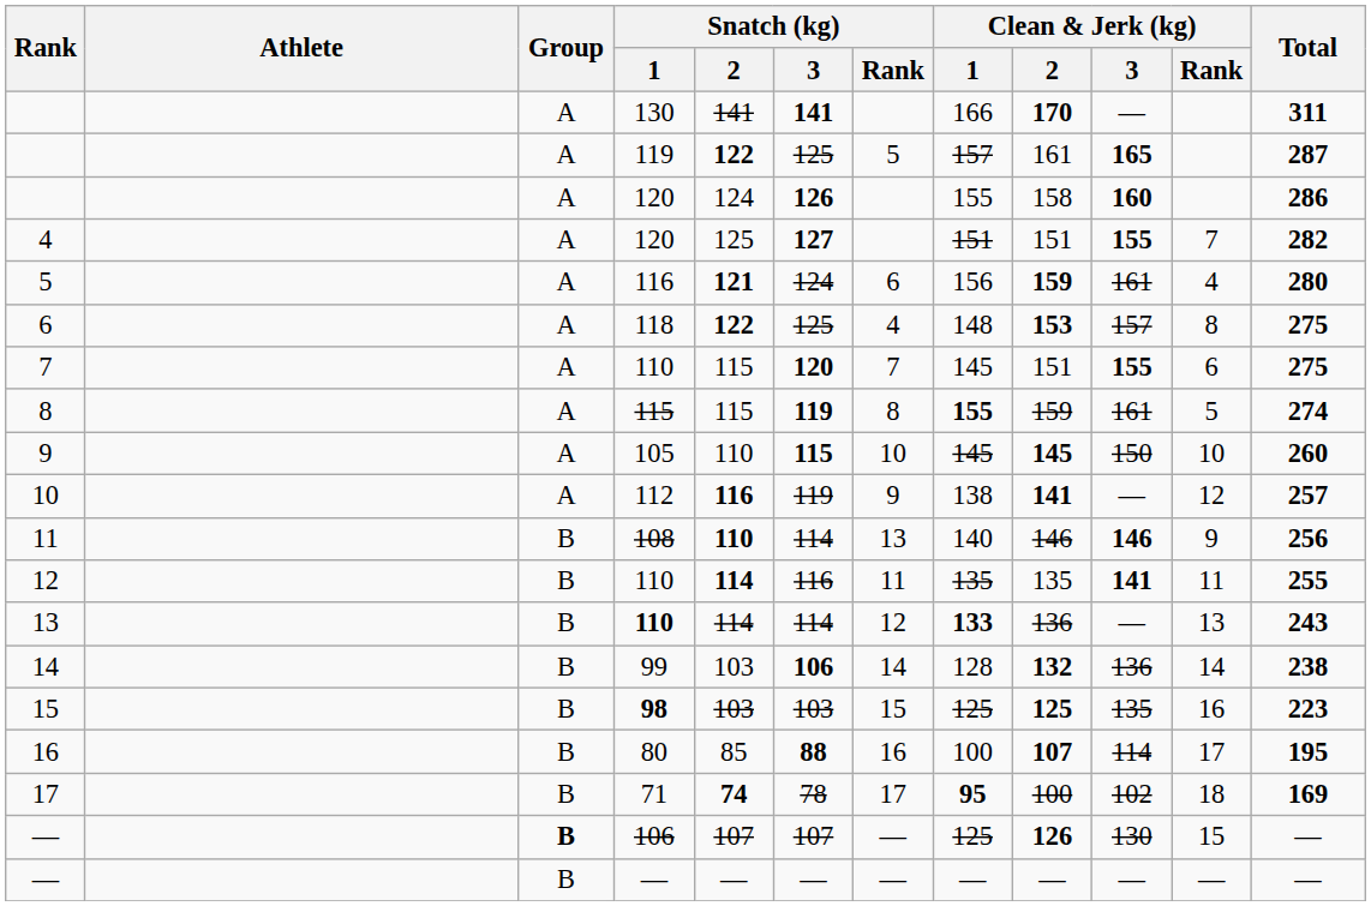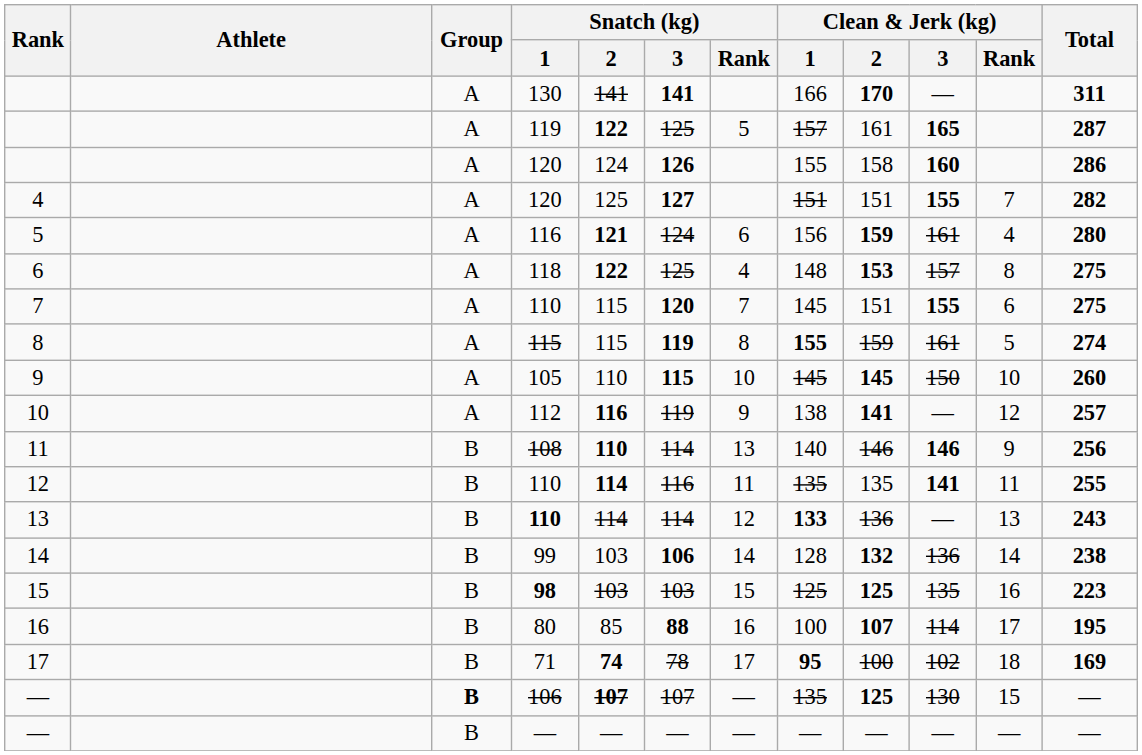 <table class = "wikitable" style="text-align:center;">
 <tr>
 <th rowspan=2 width=40>Rank</th>
 <th rowspan=2 width=250>Athlete</th>
 <th rowspan=2 width=50>Group</th>
 <th colspan=4>Snatch (kg)</th>
 <th colspan=4>Clean & Jerk (kg)</th>
 <th rowspan=2 width=60>Total</th>
 </tr>
 <tr>
 <th width=40>1</th>
 <th width=40>2</th>
 <th width=40>3</th>
 <th width=40>Rank</th>
 <th width=40>1</th>
 <th width=40>2</th>
 <th width=40>3</th>
 <th width=40>Rank</th>
 </tr>
 <tr>
 <td></td>
 <td align=left></td>
 <td>A</td>
 <td>130</td>
 <td><s>141</s></td>
 <td><strong>141</strong></td>
 <td></td>
 <td>166</td>
 <td><strong>170</strong></td>
 <td>—</td>
 <td></td>
 <td><strong>311</strong></td>
 </tr>
 <tr>
 <td></td>
 <td align=left></td>
 <td>A</td>
 <td>119</td>
 <td><strong>122</strong></td>
 <td><s>125</s></td>
 <td>5</td>
 <td><s>157</s></td>
 <td>161</td>
 <td><strong>165</strong></td>
 <td></td>
 <td><strong>287</strong></td>
 </tr>
 <tr>
 <td></td>
 <td align=left></td>
 <td>A</td>
 <td>120</td>
 <td>124</td>
 <td><strong>126</strong></td>
 <td></td>
 <td>155</td>
 <td>158</td>
 <td><strong>160</strong></td>
 <td></td>
 <td><strong>286</strong></td>
 </tr>
 <tr>
 <td>4</td>
 <td align=left></td>
 <td>A</td>
 <td>120</td>
 <td>125</td>
 <td><strong>127</strong></td>
 <td></td>
 <td><s>151</s></td>
 <td>151</td>
 <td><strong>155</strong></td>
 <td>7</td>
 <td><strong>282</strong></td>
 </tr>
 <tr>
 <td>5</td>
 <td align=left></td>
 <td>A</td>
 <td>116</td>
 <td><strong>121</strong></td>
 <td><s>124</s></td>
 <td>6</td>
 <td>156</td>
 <td><strong>159</strong></td>
 <td><s>161</s></td>
 <td>4</td>
 <td><strong>280</strong></td>
 </tr>
 <tr>
 <td>6</td>
 <td align=left></td>
 <td>A</td>
 <td>118</td>
 <td><strong>122</strong></td>
 <td><s>125</s></td>
 <td>4</td>
 <td>148</td>
 <td><strong>153</strong></td>
 <td><s>157</s></td>
 <td>8</td>
 <td><strong>275</strong></td>
 </tr>
 <tr>
 <td>7</td>
 <td align=left></td>
 <td>A</td>
 <td>110</td>
 <td>115</td>
 <td><strong>120</strong></td>
 <td>7</td>
 <td>145</td>
 <td>151</td>
 <td><strong>155</strong></td>
 <td>6</td>
 <td><strong>275</strong></td>
 </tr>
 <tr>
 <td>8</td>
 <td align=left></td>
 <td>A</td>
 <td><s>115</s></td>
 <td>115</td>
 <td><strong>119</strong></td>
 <td>8</td>
 <td><strong>155</strong></td>
 <td><s>159</s></td>
 <td><s>161</s></td>
 <td>5</td>
 <td><strong>274</strong></td>
 </tr>
 <tr>
 <td>9</td>
 <td align=left></td>
 <td>A</td>
 <td>105</td>
 <td>110</td>
 <td><strong>115</strong></td>
 <td>10</td>
 <td><s>145</s></td>
 <td><strong>145</strong></td>
 <td><s>150</s></td>
 <td>10</td>
 <td><strong>260</strong></td>
 </tr>
 <tr>
 <td>10</td>
 <td align=left></td>
 <td>A</td>
 <td>112</td>
 <td><strong>116</strong></td>
 <td><s>119</s></td>
 <td>9</td>
 <td>138</td>
 <td><strong>141</strong></td>
 <td>—</td>
 <td>12</td>
 <td><strong>257</strong></td>
 </tr>
 <tr>
 <td>11</td>
 <td align=left></td>
 <td>B</td>
 <td><s>108</s></td>
 <td><strong>110</strong></td>
 <td><s>114</s></td>
 <td>13</td>
 <td>140</td>
 <td><s>146</s></td>
 <td><strong>146</strong></td>
 <td>9</td>
 <td><strong>256</strong></td>
 </tr>
 <tr>
 <td>12</td>
 <td align=left></td>
 <td>B</td>
 <td>110</td>
 <td><strong>114</strong></td>
 <td><s>116</s></td>
 <td>11</td>
 <td><s>135</s></td>
 <td>135</td>
 <td><strong>141</strong></td>
 <td>11</td>
 <td><strong>255</strong></td>
 </tr>
 <tr>
 <td>13</td>
 <td align=left></td>
 <td>B</td>
 <td><strong>110</strong></td>
 <td><s>114</s></td>
 <td><s>114</s></td>
 <td>12</td>
 <td><strong>133</strong></td>
 <td><s>136</s></td>
 <td>—</td>
 <td>13</td>
 <td><strong>243</strong></td>
 </tr>
 <tr>
 <td>14</td>
 <td align=left></td>
 <td>B</td>
 <td>99</td>
 <td>103</td>
 <td><strong>106</strong></td>
 <td>14</td>
 <td>128</td>
 <td><strong>132</strong></td>
 <td><s>136</s></td>
 <td>14</td>
 <td><strong>238</strong></td>
 </tr>
 <tr>
 <td>15</td>
 <td align=left></td>
 <td>B</td>
 <td><strong>98</strong></td>
 <td><s>103</s></td>
 <td><s>103</s></td>
 <td>15</td>
 <td><s>125</s></td>
 <td><strong>125</strong></td>
 <td><s>135</s></td>
 <td>16</td>
 <td><strong>223</strong></td>
 </tr>
 <tr>
 <td>16</td>
 <td align=left></td>
 <td>B</td>
 <td>80</td>
 <td>85</td>
 <td><strong>88</strong></td>
 <td>16</td>
 <td>100</td>
 <td><strong>107</strong></td>
 <td><s>114</s></td>
 <td>17</td>
 <td><strong>195</strong></td>
 </tr>
 <tr>
 <td>17</td>
 <td align=left></td>
 <td>B</td>
 <td>71</td>
 <td><strong>74</strong></td>
 <td><s>78</s></td>
 <td>17</td>
 <td><strong>95</strong></td>
 <td><s>100</s></td>
 <td><s>102</s></td>
 <td>18</td>
 <td><strong>169</strong></td>
 </tr>
 <tr>
 <td>—</td>
 <td align=left></td>
 <td><strong>B</strong></td>
 <td><s>106</s></td>
-<td><s>107</s></td>
+<td><strong><s>107</s></strong></td>
 <td><s>107</s></td>
 <td>—</td>
-<td><s>125</s></td>
-<td><strong>126</strong></td>
+<td><s>135</s></td>
+<td><strong>125</strong></td>
 <td><s>130</s></td>
 <td>15</td>
 <td>—</td>
 </tr>
 <tr>
 <td>—</td>
 <td align=left></td>
 <td>B</td>
 <td>—</td>
 <td>—</td>
 <td>—</td>
 <td>—</td>
 <td>—</td>
 <td>—</td>
 <td>—</td>
 <td>—</td>
 <td>—</td>
 </tr>
 </table>
